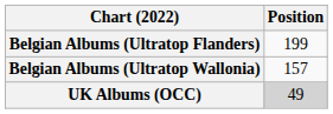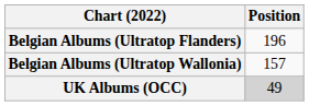 <table class="wikitable sortable plainrowheaders" style="text-align:center">
 <tr>
 <th scope="col">Chart (2022)</th>
 <th scope="col">Position</th>
 </tr>
 <tr>
 <th scope="row">Belgian Albums (Ultratop Flanders)</th>
-<td>199</td>
+<td>196</td>
 </tr>
 <tr>
 <th scope="row">Belgian Albums (Ultratop Wallonia)</th>
 <td>157</td>
 </tr>
 <tr>
 <th scope="row">UK Albums (OCC)</th>
 <td style="background: lightgrey;">49</td>
 </tr>
 </table>
